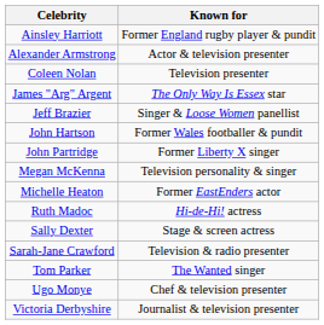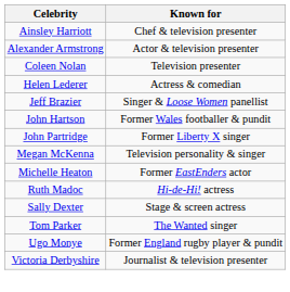 <table class="wikitable" style=" auto; text-align: center">
 <tr>
 <th>Celebrity</th>
 <th>Known for</th>
 </tr>
 <tr>
 <td><a href='#'>Ainsley Harriott</a></td>
-<td>Former <a href='#'>England</a> rugby player & pundit</td>
+<td>Chef & television presenter</td>
 </tr>
 <tr>
 <td><a href='#'>Alexander Armstrong</a></td>
 <td>Actor & television presenter</td>
 </tr>
 <tr>
 <td><a href='#'>Coleen Nolan</a></td>
 <td>Television presenter</td>
 </tr>
 <tr>
-<td><a href='#'>James "Arg" Argent</a></td>
-<td><em><a href='#'>The Only Way Is Essex</a></em> star</td>
+<td><a href='#'>Helen Lederer</a></td>
+<td>Actress & comedian</td>
 </tr>
 <tr>
 <td><a href='#'>Jeff Brazier</a></td>
 <td>Singer & <em><a href='#'>Loose Women</a></em> panellist</td>
 </tr>
 <tr>
 <td><a href='#'>John Hartson</a></td>
 <td>Former <a href='#'>Wales</a> footballer & pundit</td>
 </tr>
 <tr>
 <td><a href='#'>John Partridge</a></td>
 <td>Former <a href='#'>Liberty X</a> singer</td>
 </tr>
 <tr>
 <td><a href='#'>Megan McKenna</a></td>
 <td>Television personality & singer</td>
 </tr>
 <tr>
 <td><a href='#'>Michelle Heaton</a></td>
 <td>Former <em><a href='#'>EastEnders</a></em> actor</td>
 </tr>
 <tr>
 <td><a href='#'>Ruth Madoc</a></td>
 <td><em><a href='#'>Hi-de-Hi!</a></em> actress</td>
 </tr>
 <tr>
 <td><a href='#'>Sally Dexter</a></td>
 <td>Stage & screen actress</td>
 </tr>
 <tr>
-<td><a href='#'>Sarah-Jane Crawford</a></td>
-<td>Television & radio presenter</td>
-</tr>
-<tr>
 <td><a href='#'>Tom Parker</a></td>
 <td><a href='#'>The Wanted</a> singer</td>
 </tr>
 <tr>
 <td><a href='#'>Ugo Monye</a></td>
-<td>Chef & television presenter</td>
+<td>Former <a href='#'>England</a> rugby player & pundit</td>
 </tr>
 <tr>
 <td><a href='#'>Victoria Derbyshire</a></td>
 <td>Journalist & television presenter</td>
 </tr>
 </table>
